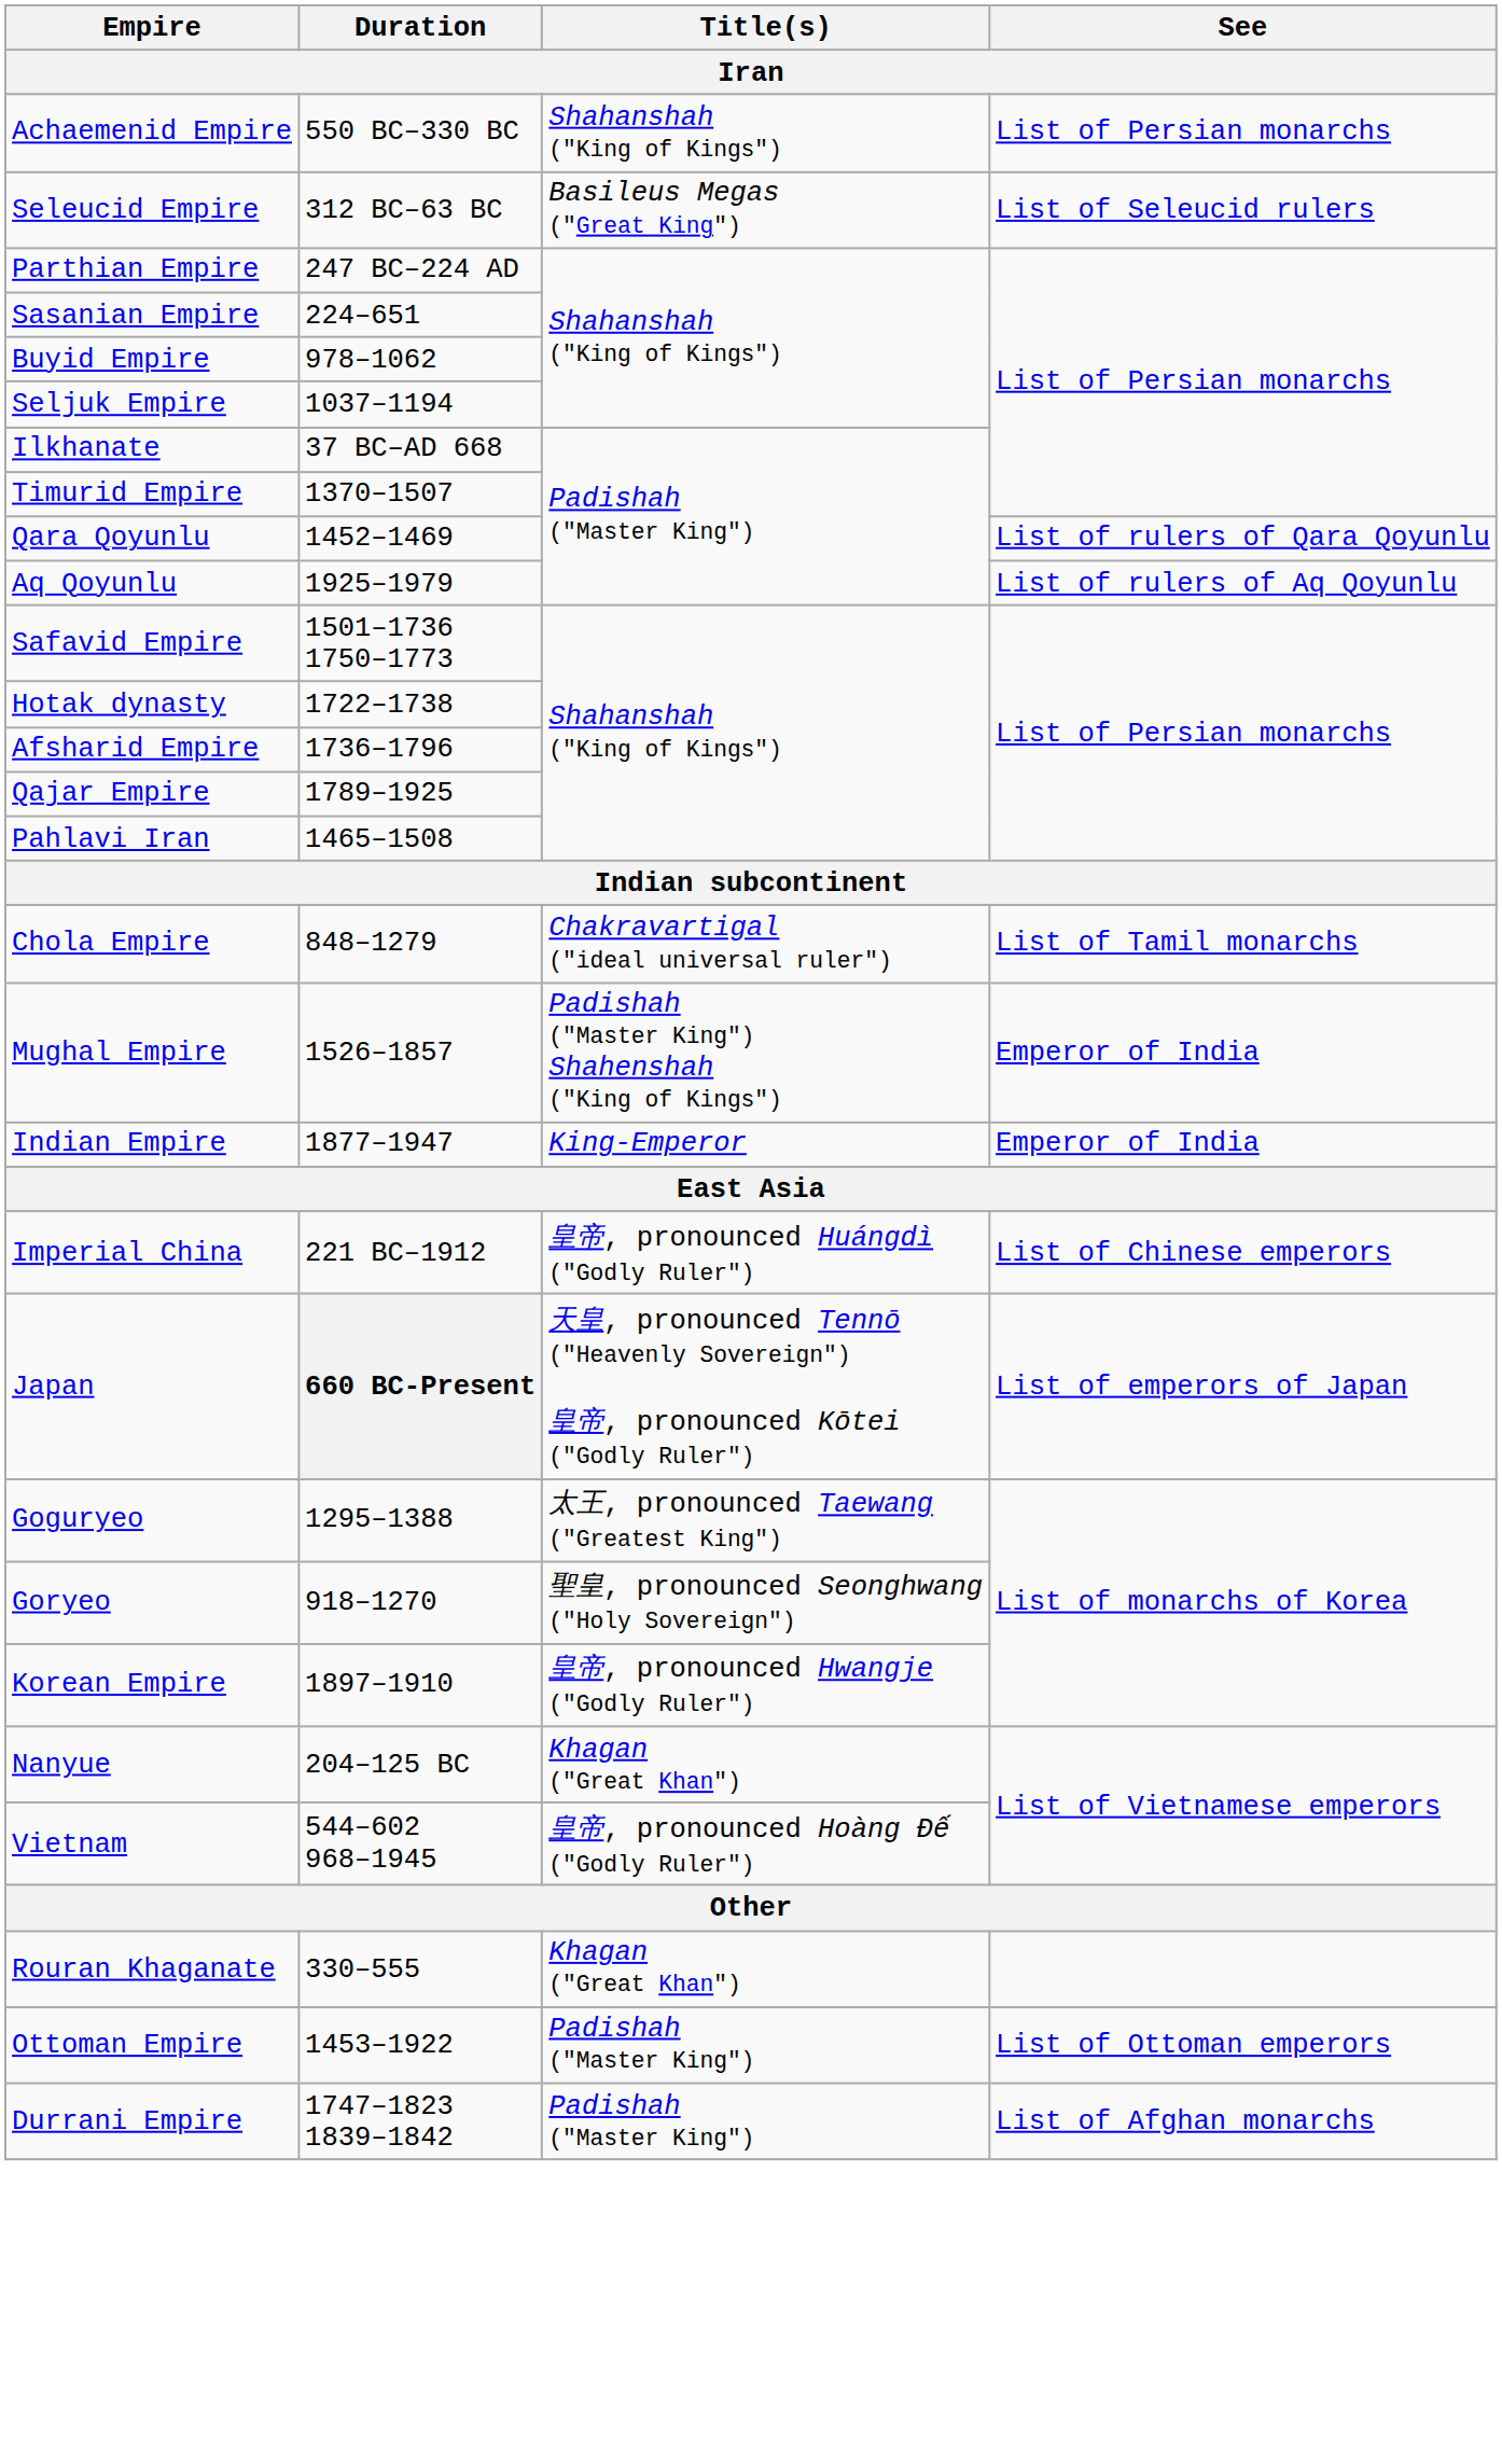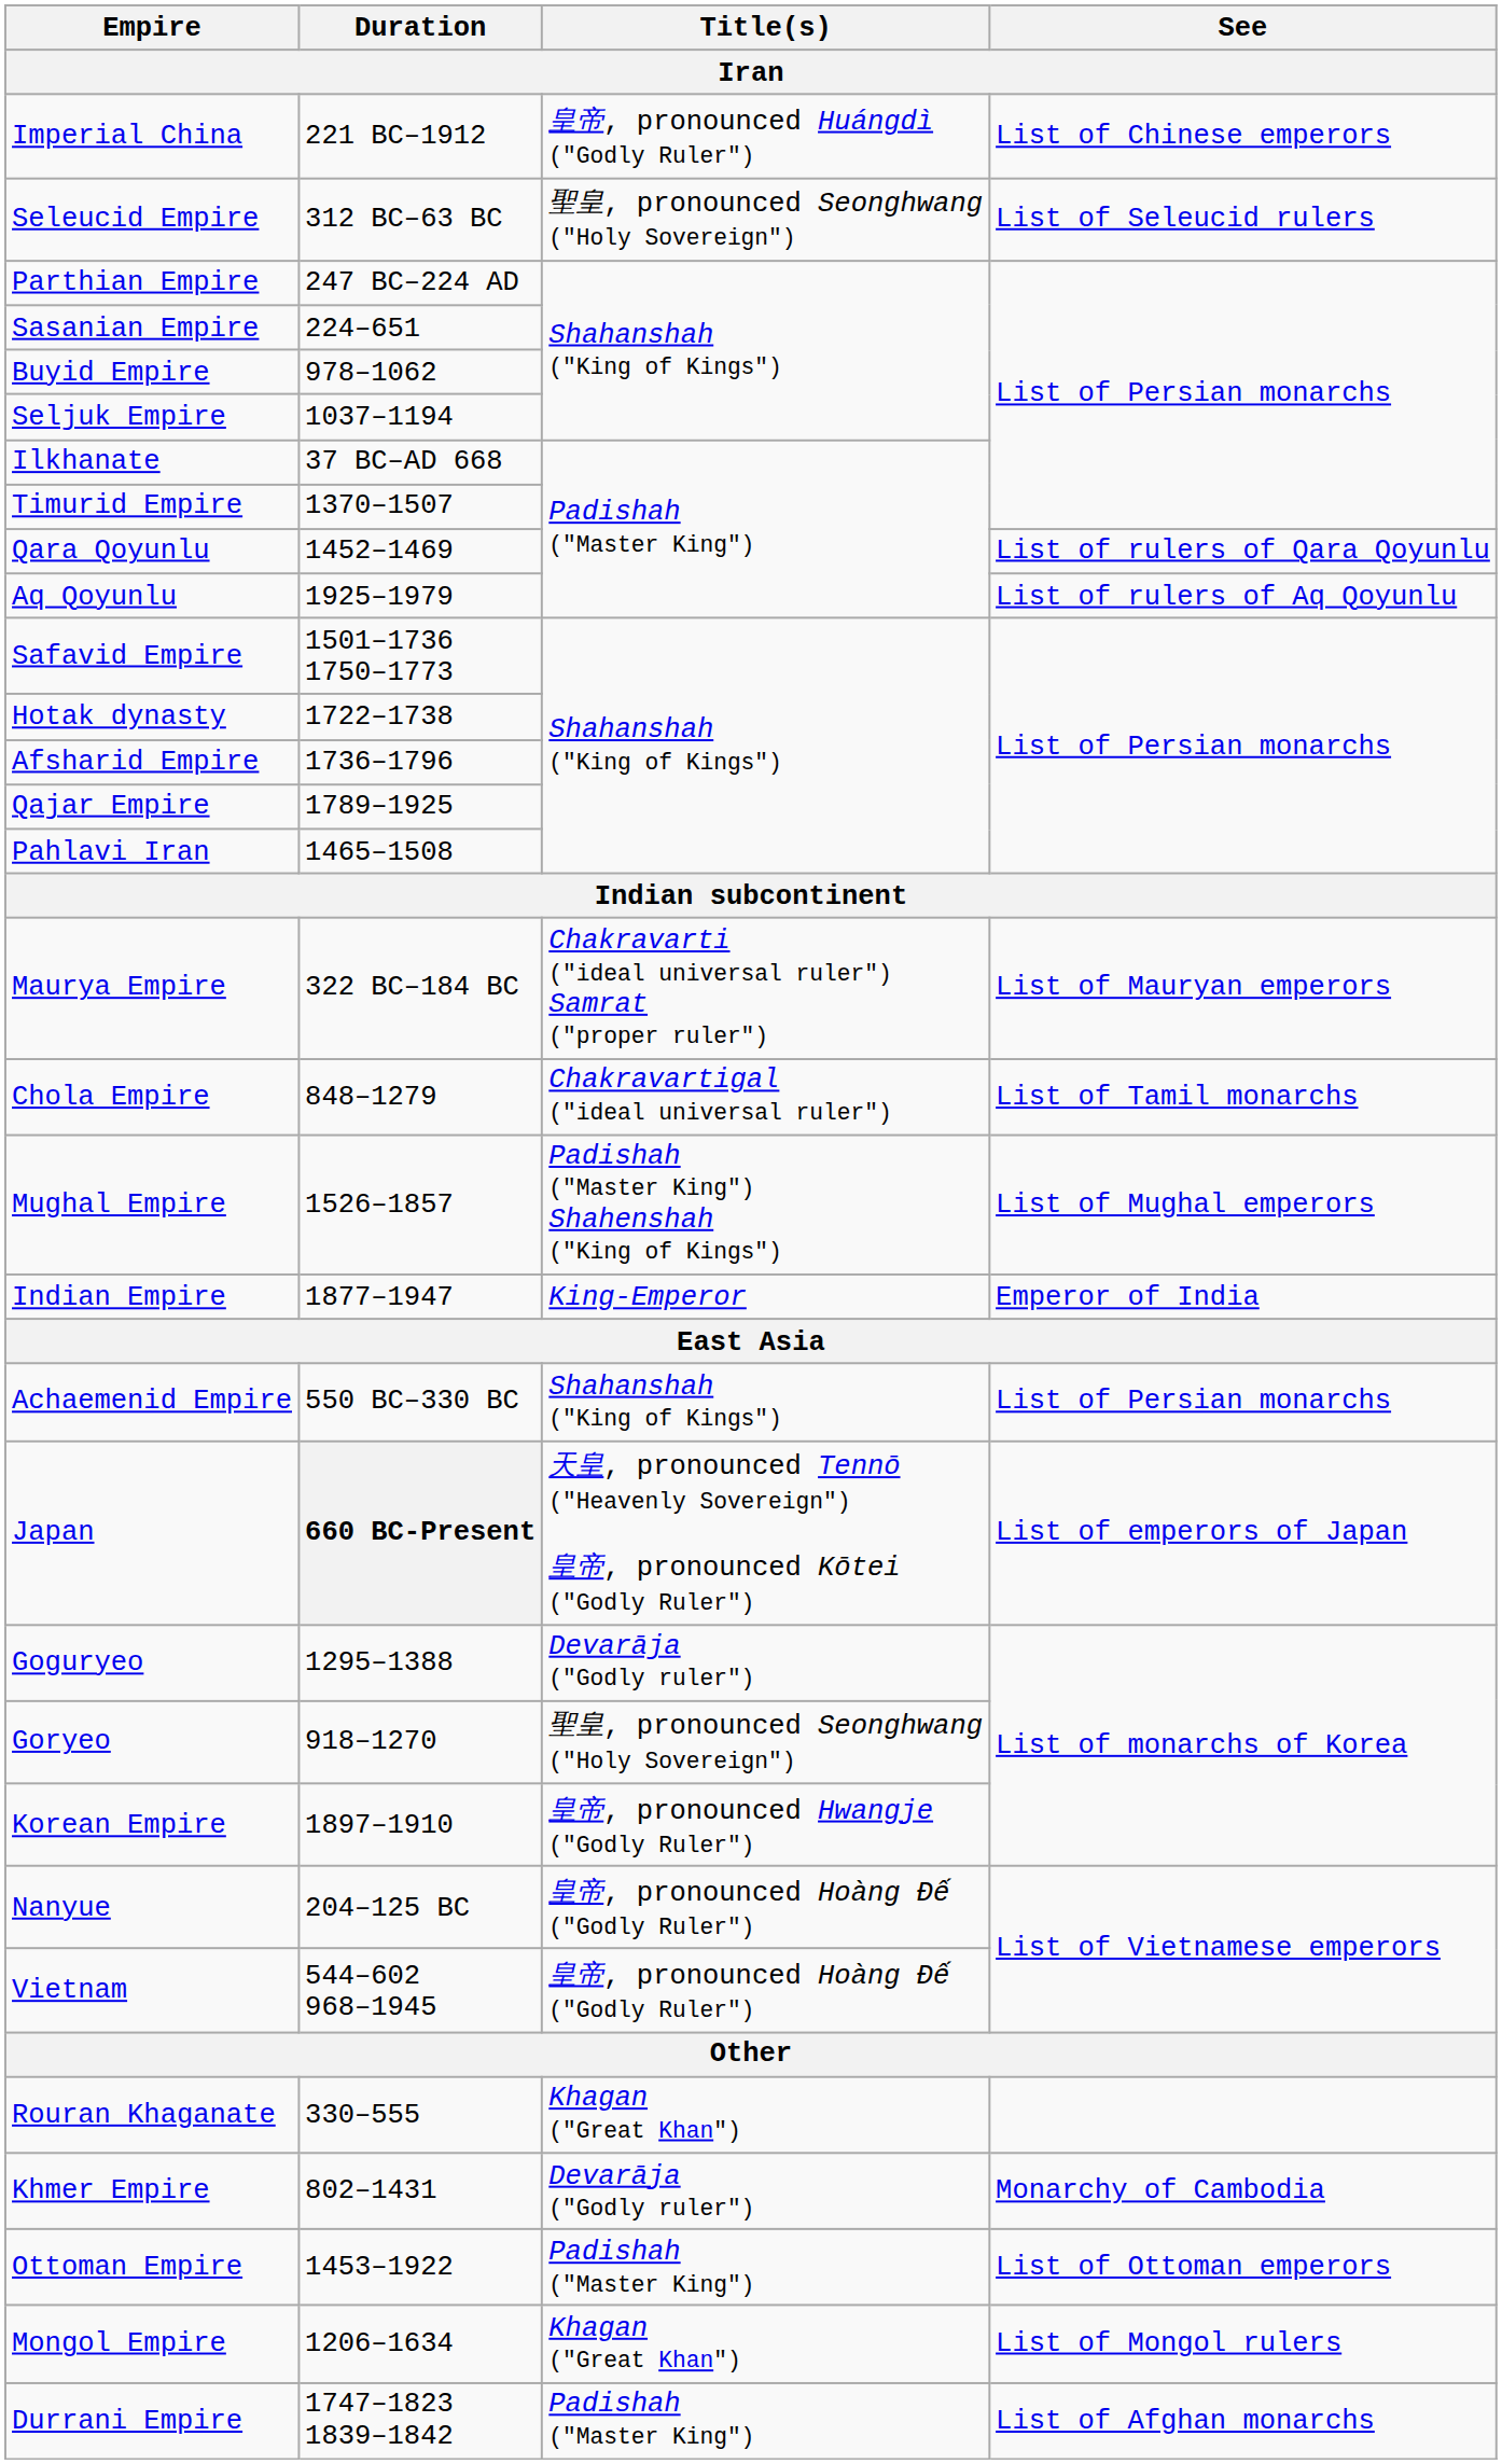 <table class="wikitable">
 <tr>
 <th>Empire</th>
 <th>Duration</th>
 <th>Title(s)</th>
 <th>See</th>
 </tr>
 <tr>
 <th colspan=4>Iran</th>
 </tr>
 <tr>
-<td><a href='#'>Achaemenid Empire</a></td>
-<td>550 BC–330 BC</td>
-<td><em><a href='#'>Shahanshah</a></em><br><small>("King of Kings")</small></td>
-<td><a href='#'>List of Persian monarchs</a></td>
+<td><a href='#'>Imperial China</a></td>
+<td>221 BC–1912</td>
+<td><em><a href='#'>皇帝</a></em>, pronounced <em><a href='#'>Huángdì</a></em><br><small>("Godly Ruler")</small></td>
+<td><a href='#'>List of Chinese emperors</a></td>
 </tr>
 <tr>
 <td><a href='#'>Seleucid Empire</a></td>
 <td>312 BC–63 BC</td>
-<td><em>Basileus Megas</em><br><small>("<a href='#'>Great King</a>")</small></td>
+<td><em>聖皇</em>, pronounced <em>Seonghwang</em><br><small>("Holy Sovereign")</small></td>
 <td><a href='#'>List of Seleucid rulers</a></td>
 </tr>
 <tr>
 <td><a href='#'>Parthian Empire</a></td>
 <td>247 BC–224 AD</td>
 <td rowspan=4><em><a href='#'>Shahanshah</a></em><br><small>("King of Kings")</small></td>
 <td rowspan=6><a href='#'>List of Persian monarchs</a></td>
 </tr>
 <tr>
 <td><a href='#'>Sasanian Empire</a></td>
 <td>224–651</td>
 </tr>
 <tr>
 <td><a href='#'>Buyid Empire</a></td>
 <td>978–1062</td>
 </tr>
 <tr>
 <td><a href='#'>Seljuk Empire</a></td>
 <td>1037–1194</td>
 </tr>
 <tr>
 <td><a href='#'>Ilkhanate</a></td>
 <td>37 BC–AD 668</td>
 <td rowspan=4><em><a href='#'>Padishah</a></em><br><small>("Master King")</small></td>
 </tr>
 <tr>
 <td><a href='#'>Timurid Empire</a></td>
 <td>1370–1507</td>
 </tr>
 <tr>
 <td><a href='#'>Qara Qoyunlu</a></td>
 <td>1452–1469</td>
 <td><a href='#'>List of rulers of Qara Qoyunlu</a></td>
 </tr>
 <tr>
 <td><a href='#'>Aq Qoyunlu</a></td>
 <td>1925–1979</td>
 <td><a href='#'>List of rulers of Aq Qoyunlu</a></td>
 </tr>
 <tr>
 <td><a href='#'>Safavid Empire</a></td>
 <td>1501–1736<br>1750–1773</td>
 <td rowspan=5><em><a href='#'>Shahanshah</a></em><br><small>("King of Kings")</small></td>
 <td rowspan=5><a href='#'>List of Persian monarchs</a></td>
 </tr>
 <tr>
 <td><a href='#'>Hotak dynasty</a></td>
 <td>1722–1738</td>
 </tr>
 <tr>
 <td><a href='#'>Afsharid Empire</a></td>
 <td>1736–1796</td>
 </tr>
 <tr>
 <td><a href='#'>Qajar Empire</a></td>
 <td>1789–1925</td>
 </tr>
 <tr>
 <td><a href='#'>Pahlavi Iran</a></td>
 <td>1465–1508</td>
 </tr>
 <tr>
 <th colspan=4>Indian subcontinent</th>
 </tr>
 <tr>
+<td><a href='#'>Maurya Empire</a></td>
+<td>322 BC–184 BC</td>
+<td><em><a href='#'>Chakravarti</a></em><br><small>("ideal universal ruler")</small><br><em><a href='#'>Samrat</a></em><br><small>("proper ruler")</small></td>
+<td><a href='#'>List of Mauryan emperors</a></td>
+</tr>
+<tr>
 <td><a href='#'>Chola Empire</a></td>
 <td>848–1279</td>
 <td><em><a href='#'>Chakravartigal</a></em><br><small>("ideal universal ruler")</small></td>
 <td><a href='#'>List of Tamil monarchs</a></td>
 </tr>
 <tr>
 <td><a href='#'>Mughal Empire</a></td>
 <td>1526–1857</td>
 <td><em><a href='#'>Padishah</a></em><br><small>("Master King")</small><br><em><a href='#'>Shahenshah</a></em> <br><small>("King of Kings")</small></td>
-<td><a href='#'>Emperor of India</a></td>
+<td><a href='#'>List of Mughal emperors</a></td>
 </tr>
 <tr>
 <td><a href='#'>Indian Empire</a></td>
 <td>1877–1947</td>
 <td><em><a href='#'>King-Emperor</a></em></td>
 <td><a href='#'>Emperor of India</a></td>
 </tr>
 <tr>
 <th colspan=4>East Asia</th>
 </tr>
 <tr>
-<td><a href='#'>Imperial China</a></td>
-<td>221 BC–1912</td>
-<td><em><a href='#'>皇帝</a></em>, pronounced <em><a href='#'>Huángdì</a></em><br><small>("Godly Ruler")</small></td>
-<td><a href='#'>List of Chinese emperors</a></td>
+<td><a href='#'>Achaemenid Empire</a></td>
+<td>550 BC–330 BC</td>
+<td><em><a href='#'>Shahanshah</a></em><br><small>("King of Kings")</small></td>
+<td><a href='#'>List of Persian monarchs</a></td>
 </tr>
 <tr>
 <td><a href='#'>Japan</a></td>
 <th>660 BC-Present</th>
 <td><em><a href='#'>天皇</a></em>, pronounced <em><a href='#'>Tennō</a></em><br><small>("Heavenly Sovereign")</small><br><br><em><a href='#'>皇帝</a></em>, pronounced <em>Kōtei</em><br><small>("Godly Ruler")</small></td>
 <td><a href='#'>List of emperors of Japan</a></td>
 </tr>
 <tr>
 <td><a href='#'>Goguryeo</a></td>
 <td>1295–1388</td>
-<td><em>太王</em>, pronounced <em><a href='#'>Taewang</a></em><br><small>("Greatest King")</small></td>
+<td><em><a href='#'>Devarāja</a></em><br><small>("Godly ruler")</small></td>
 <td rowspan=3><a href='#'>List of monarchs of Korea</a></td>
 </tr>
 <tr>
 <td><a href='#'>Goryeo</a></td>
 <td>918–1270</td>
 <td><em>聖皇</em>, pronounced <em>Seonghwang</em><br><small>("Holy Sovereign")</small></td>
 </tr>
 <tr>
 <td><a href='#'>Korean Empire</a></td>
 <td>1897–1910</td>
 <td><em><a href='#'>皇帝</a></em>, pronounced <em><a href='#'>Hwangje</a></em><br><small>("Godly Ruler")</small></td>
 </tr>
 <tr>
 <td><a href='#'>Nanyue</a></td>
 <td>204–125 BC</td>
-<td><em><a href='#'>Khagan</a></em><br><small>("Great <a href='#'>Khan</a>")</small></td>
+<td><em><a href='#'>皇帝</a></em>, pronounced <em>Hoàng Đế</em><br><small>("Godly Ruler")</small></td>
 <td rowspan=2><a href='#'>List of Vietnamese emperors</a></td>
 </tr>
 <tr>
 <td><a href='#'>Vietnam</a></td>
 <td>544–602<br>968–1945</td>
 <td><em><a href='#'>皇帝</a></em>, pronounced <em>Hoàng Đế</em><br><small>("Godly Ruler")</small></td>
 </tr>
 <tr>
 <th colspan=4>Other</th>
 </tr>
 <tr>
 <td><a href='#'>Rouran Khaganate</a></td>
 <td>330–555</td>
 <td><em><a href='#'>Khagan</a></em><br><small>("Great <a href='#'>Khan</a>")</small></td>
 <td></td>
 </tr>
 <tr>
+<td><a href='#'>Khmer Empire</a></td>
+<td>802–1431</td>
+<td><em><a href='#'>Devarāja</a></em><br><small>("Godly ruler")</small></td>
+<td><a href='#'>Monarchy of Cambodia</a></td>
+</tr>
+<tr>
 <td><a href='#'>Ottoman Empire</a></td>
 <td>1453–1922</td>
 <td><em><a href='#'>Padishah</a></em><br><small>("Master King")</small></td>
 <td><a href='#'>List of Ottoman emperors</a></td>
+</tr>
+<tr>
+<td><a href='#'>Mongol Empire</a></td>
+<td>1206–1634</td>
+<td><em><a href='#'>Khagan</a></em><br><small>("Great <a href='#'>Khan</a>")</small></td>
+<td><a href='#'>List of Mongol rulers</a></td>
 </tr>
 <tr>
 <td><a href='#'>Durrani Empire</a></td>
 <td>1747–1823<br>1839–1842</td>
 <td><em><a href='#'>Padishah</a></em><br><small>("Master King")</small></td>
 <td><a href='#'>List of Afghan monarchs</a></td>
 </tr>
 </table>
